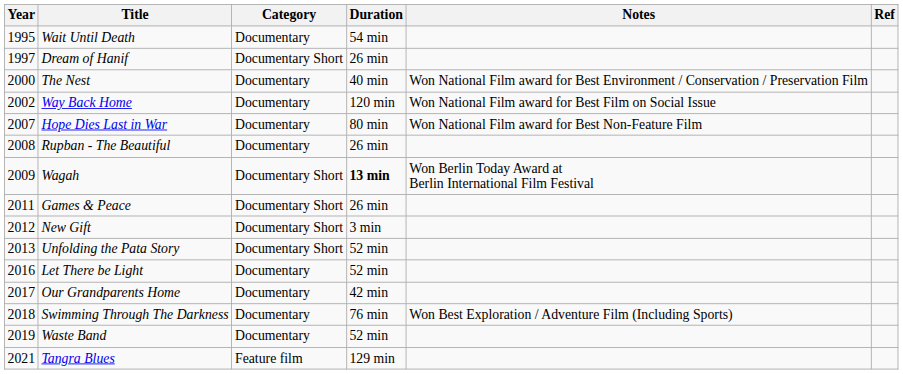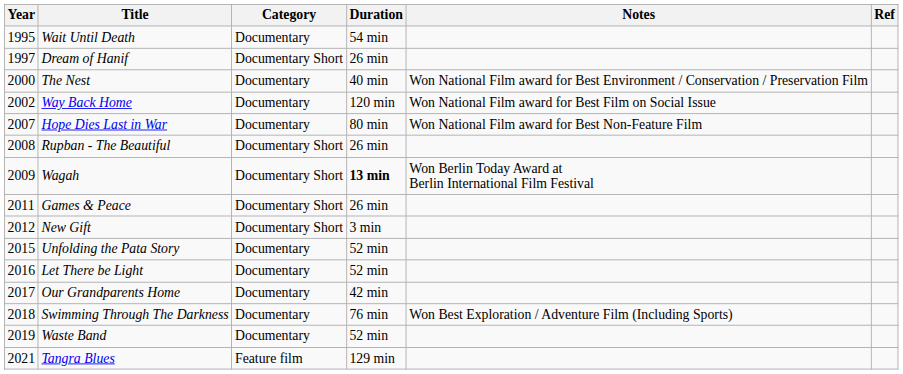 <table class="wikitable sortable">
 <tr>
 <th>Year</th>
 <th>Title</th>
 <th>Category</th>
 <th>Duration</th>
 <th>Notes</th>
 <th>Ref</th>
 </tr>
 <tr>
 <td>1995</td>
 <td><em>Wait Until Death</em></td>
 <td>Documentary</td>
 <td>54 min</td>
 <td></td>
 <td></td>
 </tr>
 <tr>
 <td>1997</td>
 <td><em>Dream of Hanif</em></td>
 <td>Documentary Short</td>
 <td>26 min</td>
 <td></td>
 <td></td>
 </tr>
 <tr>
 <td>2000</td>
 <td><em>The Nest</em></td>
 <td>Documentary</td>
 <td>40 min</td>
 <td>Won National Film award for Best Environment / Conservation / Preservation Film</td>
 <td></td>
 </tr>
 <tr>
 <td>2002</td>
 <td><em><a href='#'>Way Back Home</a></em></td>
 <td>Documentary</td>
 <td>120 min</td>
 <td>Won National Film award for Best Film on Social Issue</td>
 <td></td>
 </tr>
 <tr>
 <td>2007</td>
 <td><em><a href='#'>Hope Dies Last in War</a></em></td>
 <td>Documentary</td>
 <td>80 min</td>
 <td>Won National Film award for Best Non-Feature Film</td>
 <td></td>
 </tr>
 <tr>
 <td>2008</td>
 <td><em>Rupban - The Beautiful</em></td>
-<td>Documentary</td>
+<td>Documentary Short</td>
 <td>26 min</td>
 <td></td>
 <td></td>
 </tr>
 <tr>
 <td>2009</td>
 <td><em>Wagah</em></td>
 <td>Documentary Short</td>
 <td><strong>13 min</strong></td>
 <td>Won Berlin Today Award at<br>Berlin International Film Festival</td>
 <td></td>
 </tr>
 <tr>
 <td>2011</td>
 <td><em>Games & Peace</em></td>
 <td>Documentary Short</td>
 <td>26 min</td>
 <td></td>
 <td></td>
 </tr>
 <tr>
 <td>2012</td>
 <td><em>New Gift</em></td>
 <td>Documentary Short</td>
 <td>3 min</td>
 <td></td>
 <td></td>
 </tr>
 <tr>
-<td>2013</td>
+<td>2015</td>
 <td><em>Unfolding the Pata Story</em></td>
-<td>Documentary Short</td>
+<td>Documentary</td>
 <td>52 min</td>
 <td></td>
 <td></td>
 </tr>
 <tr>
 <td>2016</td>
 <td><em>Let There be Light</em></td>
 <td>Documentary</td>
 <td>52 min</td>
 <td></td>
 <td></td>
 </tr>
 <tr>
 <td>2017</td>
 <td><em>Our Grandparents Home</em></td>
 <td>Documentary</td>
 <td>42 min</td>
 <td></td>
 <td></td>
 </tr>
 <tr>
 <td>2018</td>
 <td><em>Swimming Through The Darkness</em></td>
 <td>Documentary</td>
 <td>76 min</td>
 <td>Won Best Exploration / Adventure Film (Including Sports)</td>
 <td></td>
 </tr>
 <tr>
 <td>2019</td>
 <td><em>Waste Band</em></td>
 <td>Documentary</td>
 <td>52 min</td>
 <td></td>
 <td></td>
 </tr>
 <tr>
 <td>2021</td>
 <td><em><a href='#'>Tangra Blues</a></em></td>
 <td>Feature film</td>
 <td>129 min</td>
 <td></td>
 <td></td>
 </tr>
 </table>
